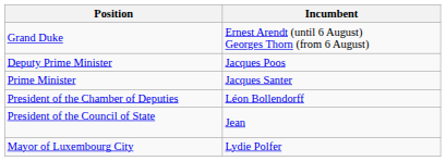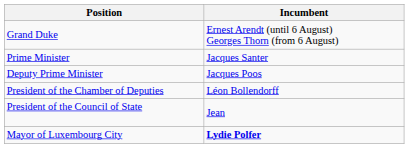 <table class="wikitable">
 <tr>
 <th width="300">Position</th>
 <th width="300">Incumbent</th>
 </tr>
 <tr>
 <td><a href='#'>Grand Duke</a></td>
 <td><a href='#'>Ernest Arendt</a> (until 6 August) <br> <a href='#'>Georges Thorn</a> (from 6 August)</td>
 </tr>
 <tr>
+<td><a href='#'>Prime Minister</a></td>
+<td><a href='#'>Jacques Santer</a></td>
+</tr>
+<tr>
 <td><a href='#'>Deputy Prime Minister</a></td>
 <td><a href='#'>Jacques Poos</a></td>
-</tr>
-<tr>
-<td><a href='#'>Prime Minister</a></td>
-<td><a href='#'>Jacques Santer</a></td>
 </tr>
 <tr>
 <td><a href='#'>President of the Chamber of Deputies</a></td>
 <td><a href='#'>Léon Bollendorff</a></td>
 </tr>
 <tr>
 <td><a href='#'>President of the Council of State</a> <br> <br></td>
 <td><a href='#'>Jean</a></td>
 </tr>
 <tr>
 <td><a href='#'>Mayor of Luxembourg City</a></td>
-<td><a href='#'>Lydie Polfer</a></td>
+<td><strong><a href='#'>Lydie Polfer</a></strong></td>
 </tr>
 </table>
